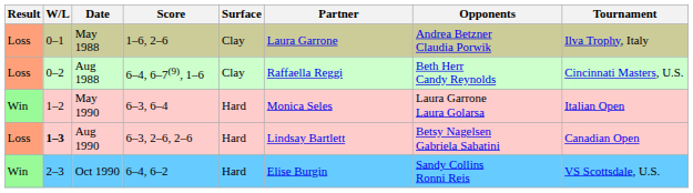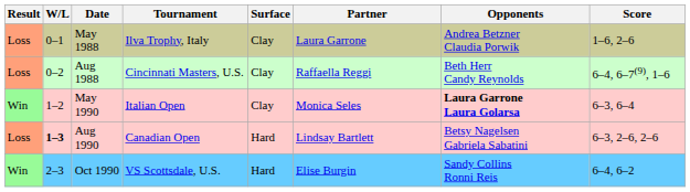 <table class="sortable wikitable">
 <tr>
 <th style="width:40px">Result</th>
 <th style="width:30px" class="unsortable">W/L</th>
 <th style="width:60px">Date</th>
-<th style="width:120px" class="unsortable">Score</th>
+<th style="width:160px">Tournament</th>
 <th style="width:50px">Surface</th>
 <th style="width:190px">Partner</th>
 <th style="width:190px">Opponents</th>
-<th style="width:160px">Tournament</th>
+<th style="width:120px" class="unsortable">Score</th>
 </tr>
 <tr style="background:#cccc99;">
 <td style="background:#ffa07a;">Loss</td>
 <td>0–1</td>
 <td>May 1988</td>
-<td>1–6, 2–6</td>
+<td><a href='#'>Ilva Trophy</a>, Italy</td>
 <td>Clay</td>
 <td> <a href='#'>Laura Garrone</a></td>
 <td> <a href='#'>Andrea Betzner</a> <br>  <a href='#'>Claudia Porwik</a></td>
-<td><a href='#'>Ilva Trophy</a>, Italy</td>
+<td>1–6, 2–6</td>
 </tr>
 <tr style="background:#ccffcc;">
 <td style="background:#ffa07a;">Loss</td>
 <td>0–2</td>
 <td>Aug 1988</td>
-<td>6–4, 6–7<sup>(9)</sup>, 1–6</td>
+<td><a href='#'>Cincinnati Masters</a>, U.S.</td>
 <td>Clay</td>
 <td> <a href='#'>Raffaella Reggi</a></td>
 <td> <a href='#'>Beth Herr</a> <br>  <a href='#'>Candy Reynolds</a></td>
-<td><a href='#'>Cincinnati Masters</a>, U.S.</td>
+<td>6–4, 6–7<sup>(9)</sup>, 1–6</td>
 </tr>
 <tr style="background:#ffcccc;">
 <td style="background:#98fb98;">Win</td>
 <td>1–2</td>
 <td>May 1990</td>
+<td><a href='#'>Italian Open</a></td>
+<td>Clay</td>
+<td> <a href='#'>Monica Seles</a></td>
+<td><strong> Laura Garrone <br>  <a href='#'>Laura Golarsa</a></strong></td>
 <td>6–3, 6–4</td>
-<td>Hard</td>
-<td> <a href='#'>Monica Seles</a></td>
-<td> Laura Garrone <br>  <a href='#'>Laura Golarsa</a></td>
-<td><a href='#'>Italian Open</a></td>
 </tr>
 <tr style="background:#ffcccc;">
 <td style="background:#ffa07a;">Loss</td>
 <td><strong>1–3</strong></td>
 <td>Aug 1990</td>
-<td>6–3, 2–6, 2–6</td>
+<td><a href='#'>Canadian Open</a></td>
 <td>Hard</td>
 <td> <a href='#'>Lindsay Bartlett</a></td>
 <td> <a href='#'>Betsy Nagelsen</a> <br>  <a href='#'>Gabriela Sabatini</a></td>
-<td><a href='#'>Canadian Open</a></td>
+<td>6–3, 2–6, 2–6</td>
 </tr>
 <tr style="background:#66ccff;">
 <td style="background:#98fb98;">Win</td>
 <td>2–3</td>
 <td>Oct 1990</td>
-<td>6–4, 6–2</td>
+<td><a href='#'>VS Scottsdale</a>, U.S.</td>
 <td>Hard</td>
 <td> <a href='#'>Elise Burgin</a></td>
 <td> <a href='#'>Sandy Collins</a> <br>  <a href='#'>Ronni Reis</a></td>
-<td><a href='#'>VS Scottsdale</a>, U.S.</td>
+<td>6–4, 6–2</td>
 </tr>
 </table>
